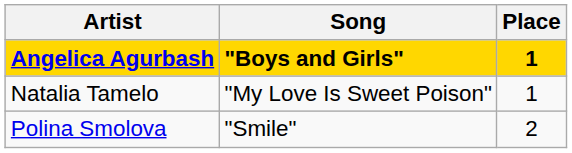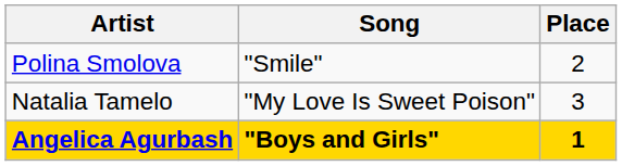 <table class="sortable wikitable" style="margin: 1em auto 1em auto; text-align:center">
 <tr>
 <th>Artist</th>
 <th>Song</th>
 <th>Place</th>
 </tr>
+<tr>
+<td align="left"><a href='#'>Polina Smolova</a></td>
+<td align="left">"Smile"</td>
+<td>2</td>
+</tr>
+<tr>
+<td align="left">Natalia Tamelo</td>
+<td align="left">"My Love Is Sweet Poison"</td>
+<td>3</td>
+</tr>
 <tr style="font-weight:bold; background:gold;">
 <td align="left"><a href='#'>Angelica Agurbash</a></td>
 <td align="left">"Boys and Girls"</td>
 <td>1</td>
 </tr>
-<tr>
-<td align="left">Natalia Tamelo</td>
-<td align="left">"My Love Is Sweet Poison"</td>
-<td>1</td>
-</tr>
-<tr>
-<td align="left"><a href='#'>Polina Smolova</a></td>
-<td align="left">"Smile"</td>
-<td>2</td>
-</tr>
 </table>
